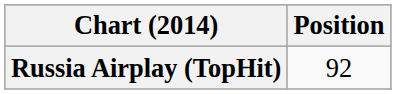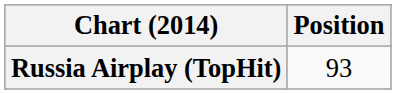 <table class="wikitable plainrowheaders" style="text-align:center;">
 <tr>
 <th scope="col">Chart (2014)</th>
 <th scope="col">Position</th>
 </tr>
 <tr>
 <th scope="row">Russia Airplay (TopHit)</th>
-<td>92</td>
+<td>93</td>
 </tr>
 </table>
